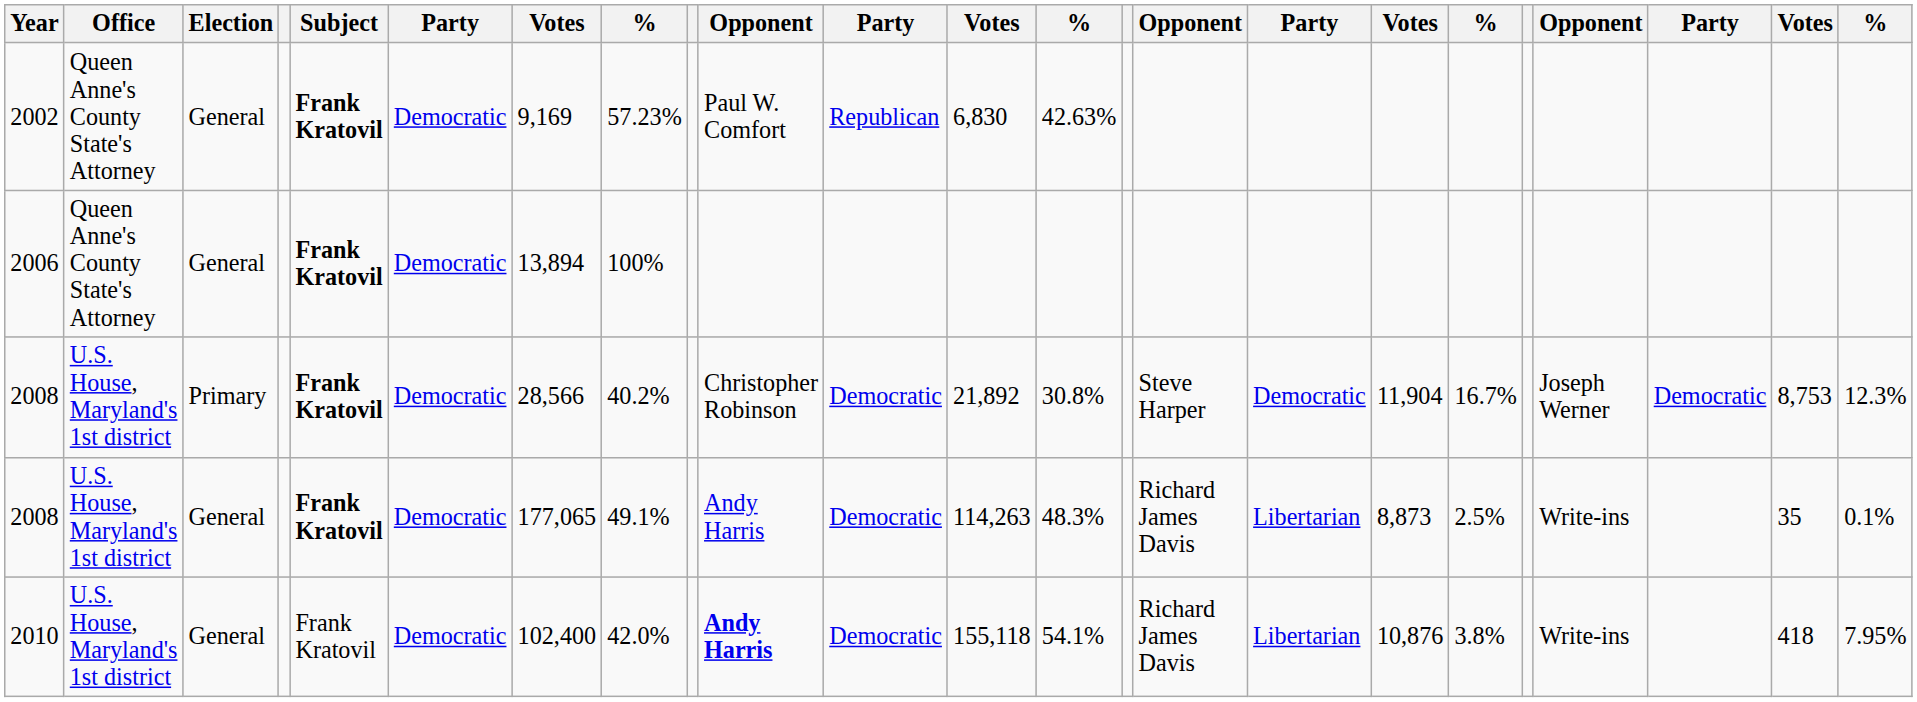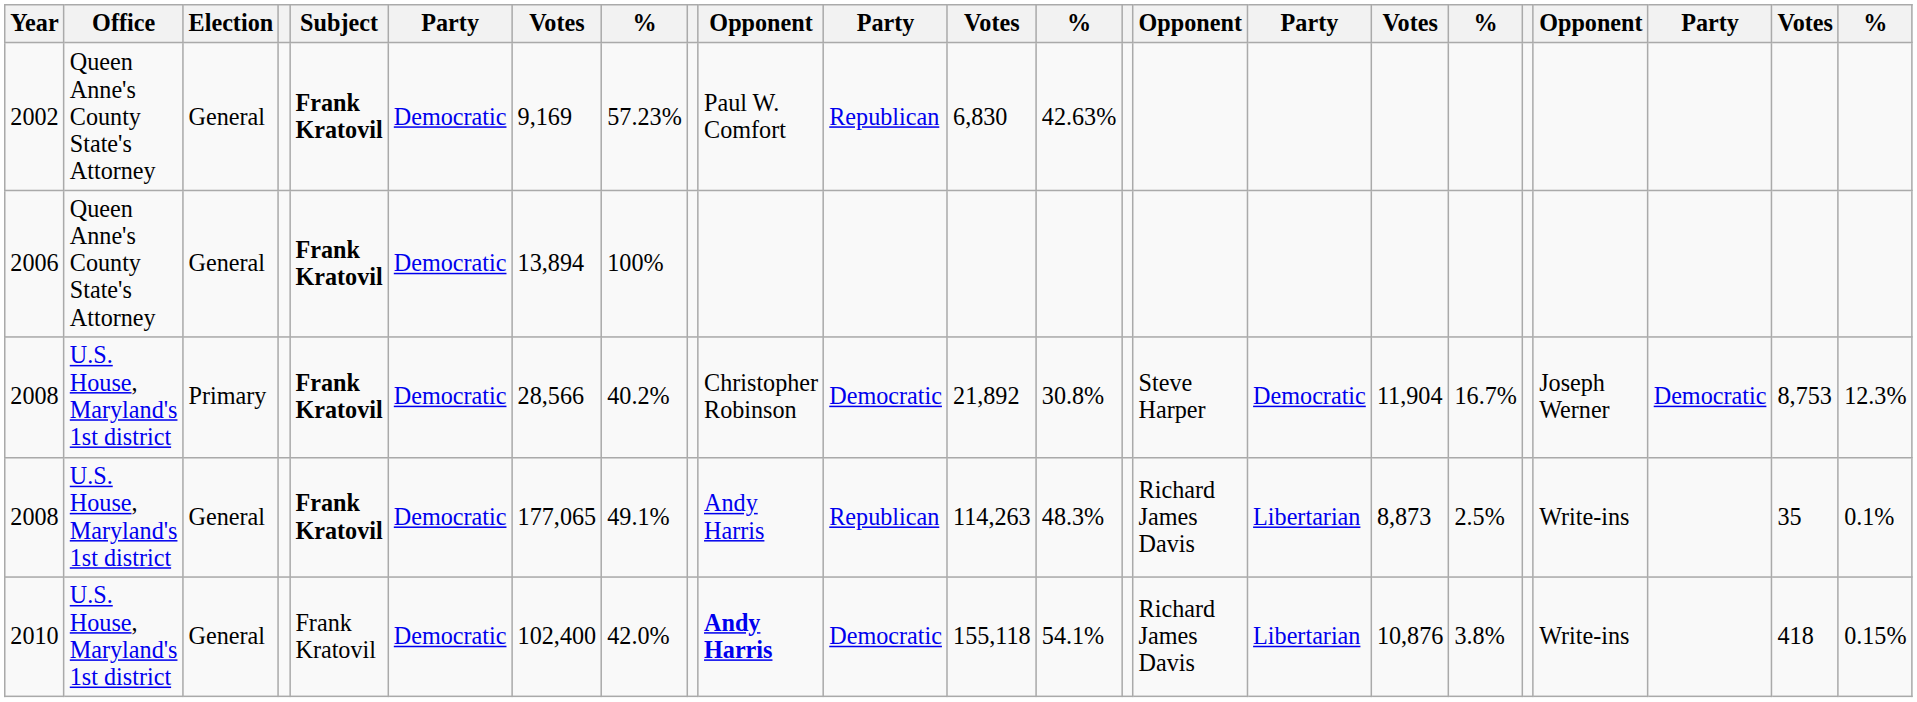 <table class="wikitable">
 <tr>
 <th>Year</th>
 <th>Office</th>
 <th>Election</th>
 <th></th>
 <th>Subject</th>
 <th>Party</th>
 <th>Votes</th>
 <th>%</th>
 <th></th>
 <th>Opponent</th>
 <th>Party</th>
 <th>Votes</th>
 <th>%</th>
 <th></th>
 <th>Opponent</th>
 <th>Party</th>
 <th>Votes</th>
 <th>%</th>
 <th></th>
 <th>Opponent</th>
 <th>Party</th>
 <th>Votes</th>
 <th>%</th>
 </tr>
 <tr>
 <td>2002</td>
 <td>Queen Anne's County State's Attorney</td>
 <td>General</td>
 <td></td>
 <td><strong>Frank Kratovil</strong></td>
 <td><a href='#'>Democratic</a></td>
 <td>9,169</td>
 <td>57.23%</td>
 <td></td>
 <td>Paul W. Comfort</td>
 <td><a href='#'>Republican</a></td>
 <td>6,830</td>
 <td>42.63%</td>
 <td></td>
 <td></td>
 <td></td>
 <td></td>
 <td></td>
 <td></td>
 <td></td>
 <td></td>
 <td></td>
 <td></td>
 </tr>
 <tr>
 <td>2006</td>
 <td>Queen Anne's County State's Attorney</td>
 <td>General</td>
 <td></td>
 <td><strong>Frank Kratovil</strong></td>
 <td><a href='#'>Democratic</a></td>
 <td>13,894</td>
 <td>100%</td>
 <td></td>
 <td></td>
 <td></td>
 <td></td>
 <td></td>
 <td></td>
 <td></td>
 <td></td>
 <td></td>
 <td></td>
 <td></td>
 <td></td>
 <td></td>
 <td></td>
 <td></td>
 </tr>
 <tr>
 <td>2008</td>
 <td><a href='#'>U.S. House</a>, <a href='#'>Maryland's 1st district</a></td>
 <td>Primary</td>
 <td></td>
 <td><strong>Frank Kratovil</strong></td>
 <td><a href='#'>Democratic</a></td>
 <td>28,566</td>
 <td>40.2%</td>
 <td></td>
 <td>Christopher Robinson</td>
 <td><a href='#'>Democratic</a></td>
 <td>21,892</td>
 <td>30.8%</td>
 <td></td>
 <td>Steve Harper</td>
 <td><a href='#'>Democratic</a></td>
 <td>11,904</td>
 <td>16.7%</td>
 <td></td>
 <td>Joseph Werner</td>
 <td><a href='#'>Democratic</a></td>
 <td>8,753</td>
 <td>12.3%</td>
 </tr>
 <tr>
 <td>2008</td>
 <td><a href='#'>U.S. House</a>, <a href='#'>Maryland's 1st district</a></td>
 <td>General</td>
 <td></td>
 <td><strong>Frank Kratovil</strong></td>
 <td><a href='#'>Democratic</a></td>
 <td>177,065</td>
 <td>49.1%</td>
 <td></td>
 <td><a href='#'>Andy Harris</a></td>
-<td><a href='#'>Democratic</a></td>
+<td><a href='#'>Republican</a></td>
 <td>114,263</td>
 <td>48.3%</td>
 <td></td>
 <td>Richard James Davis</td>
 <td><a href='#'>Libertarian</a></td>
 <td>8,873</td>
 <td>2.5%</td>
 <td></td>
 <td>Write-ins</td>
 <td></td>
 <td>35</td>
 <td>0.1%</td>
 </tr>
 <tr>
 <td>2010</td>
 <td><a href='#'>U.S. House</a>, <a href='#'>Maryland's 1st district</a></td>
 <td>General</td>
 <td></td>
 <td>Frank Kratovil</td>
 <td><a href='#'>Democratic</a></td>
 <td>102,400</td>
 <td>42.0%</td>
 <td></td>
 <td><strong><a href='#'>Andy Harris</a></strong></td>
 <td><a href='#'>Democratic</a></td>
 <td>155,118</td>
 <td>54.1%</td>
 <td></td>
 <td>Richard James Davis</td>
 <td><a href='#'>Libertarian</a></td>
 <td>10,876</td>
 <td>3.8%</td>
 <td></td>
 <td>Write-ins</td>
 <td></td>
 <td>418</td>
-<td>7.95%</td>
+<td>0.15%</td>
 </tr>
 </table>
